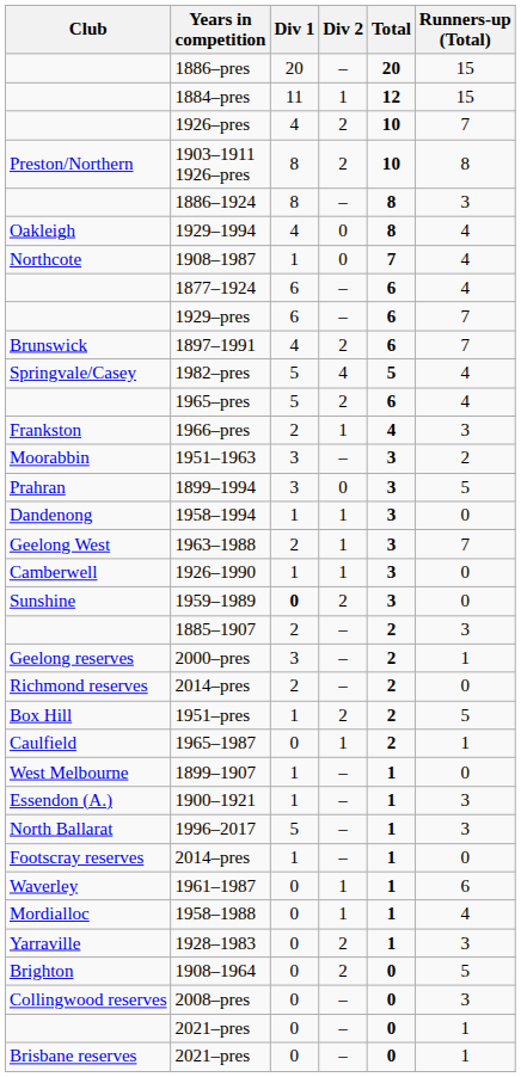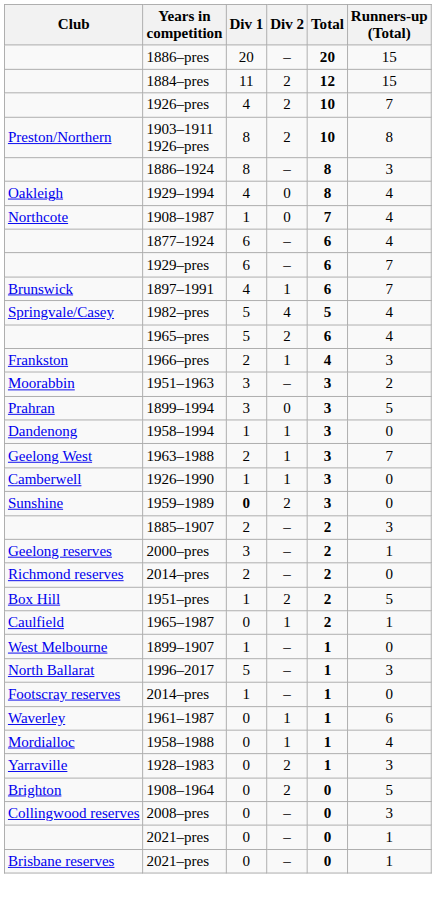 <table class="wikitable sortable" style=text-align:center>
 <tr>
 <th>Club</th>
 <th>Years in<br>competition</th>
 <th>Div 1</th>
 <th>Div 2</th>
 <th>Total</th>
 <th>Runners-up<br>(Total)</th>
 </tr>
 <tr>
 <td align=left></td>
 <td align=left>1886–pres</td>
 <td>20</td>
 <td>–</td>
 <td><strong>20</strong></td>
 <td>15</td>
 </tr>
 <tr>
 <td align=left></td>
 <td align=left>1884–pres</td>
 <td>11</td>
-<td>1</td>
+<td>2</td>
 <td><strong>12</strong></td>
 <td>15</td>
 </tr>
 <tr>
 <td align=left></td>
 <td align=left>1926–pres</td>
 <td>4</td>
 <td>2</td>
 <td><strong>10</strong></td>
 <td>7</td>
 </tr>
 <tr>
 <td align=left><a href='#'>Preston/Northern</a></td>
 <td align=left>1903–1911<br>1926–pres</td>
 <td>8</td>
 <td>2</td>
 <td><strong>10</strong></td>
 <td>8</td>
 </tr>
 <tr>
 <td align=left></td>
 <td align=left>1886–1924</td>
 <td>8</td>
 <td>–</td>
 <td><strong>8</strong></td>
 <td>3</td>
 </tr>
 <tr>
 <td align=left><a href='#'>Oakleigh</a></td>
 <td align=left>1929–1994</td>
 <td>4</td>
 <td>0</td>
 <td><strong>8</strong></td>
 <td>4</td>
 </tr>
 <tr>
 <td align=left><a href='#'>Northcote</a></td>
 <td align=left>1908–1987</td>
 <td>1</td>
 <td>0</td>
 <td><strong>7</strong></td>
 <td>4</td>
 </tr>
 <tr>
 <td align=left></td>
 <td align=left>1877–1924</td>
 <td>6</td>
 <td>–</td>
 <td><strong>6</strong></td>
 <td>4</td>
 </tr>
 <tr>
 <td align=left></td>
 <td align=left>1929–pres</td>
 <td>6</td>
 <td>–</td>
 <td><strong>6</strong></td>
 <td>7</td>
 </tr>
 <tr>
 <td align=left><a href='#'>Brunswick</a></td>
 <td align=left>1897–1991</td>
 <td>4</td>
-<td>2</td>
+<td>1</td>
 <td><strong>6</strong></td>
 <td>7</td>
 </tr>
 <tr>
 <td align=left><a href='#'>Springvale/Casey</a></td>
 <td align=left>1982–pres</td>
 <td>5</td>
 <td>4</td>
 <td><strong>5</strong></td>
 <td>4</td>
 </tr>
 <tr>
 <td align=left></td>
 <td align=left>1965–pres</td>
 <td>5</td>
 <td>2</td>
 <td><strong>6</strong></td>
 <td>4</td>
 </tr>
 <tr>
 <td align=left><a href='#'>Frankston</a></td>
 <td align=left>1966–pres</td>
 <td>2</td>
 <td>1</td>
 <td><strong>4</strong></td>
 <td>3</td>
 </tr>
 <tr>
 <td align=left><a href='#'>Moorabbin</a></td>
 <td align=left>1951–1963</td>
 <td>3</td>
 <td>–</td>
 <td><strong>3</strong></td>
 <td>2</td>
 </tr>
 <tr>
 <td align=left><a href='#'>Prahran</a></td>
 <td align=left>1899–1994</td>
 <td>3</td>
 <td>0</td>
 <td><strong>3</strong></td>
 <td>5</td>
 </tr>
 <tr>
 <td align=left><a href='#'>Dandenong</a></td>
 <td align=left>1958–1994</td>
 <td>1</td>
 <td>1</td>
 <td><strong>3</strong></td>
 <td>0</td>
 </tr>
 <tr>
 <td align=left><a href='#'>Geelong West</a></td>
 <td align=left>1963–1988</td>
 <td>2</td>
 <td>1</td>
 <td><strong>3</strong></td>
 <td>7</td>
 </tr>
 <tr>
 <td align=left><a href='#'>Camberwell</a></td>
 <td align=left>1926–1990</td>
 <td>1</td>
 <td>1</td>
 <td><strong>3</strong></td>
 <td>0</td>
 </tr>
 <tr>
 <td align=left><a href='#'>Sunshine</a></td>
 <td align=left>1959–1989</td>
 <td><strong>0</strong></td>
 <td>2</td>
 <td><strong>3</strong></td>
 <td>0</td>
 </tr>
 <tr>
 <td align=left></td>
 <td align=left>1885–1907</td>
 <td>2</td>
 <td>–</td>
 <td><strong>2</strong></td>
 <td>3</td>
 </tr>
 <tr>
 <td align=left><a href='#'>Geelong reserves</a></td>
 <td align=left>2000–pres</td>
 <td>3</td>
 <td>–</td>
 <td><strong>2</strong></td>
 <td>1</td>
 </tr>
 <tr>
 <td align=left><a href='#'>Richmond reserves</a></td>
 <td align=left>2014–pres</td>
 <td>2</td>
 <td>–</td>
 <td><strong>2</strong></td>
 <td>0</td>
 </tr>
 <tr>
 <td align=left><a href='#'>Box Hill</a></td>
 <td align=left>1951–pres</td>
 <td>1</td>
 <td>2</td>
 <td><strong>2</strong></td>
 <td>5</td>
 </tr>
 <tr>
 <td align=left><a href='#'>Caulfield</a></td>
 <td align=left>1965–1987</td>
 <td>0</td>
 <td>1</td>
 <td><strong>2</strong></td>
 <td>1</td>
 </tr>
 <tr>
 <td align=left><a href='#'>West Melbourne</a></td>
 <td align=left>1899–1907</td>
 <td>1</td>
 <td>–</td>
 <td><strong>1</strong></td>
 <td>0</td>
 </tr>
 <tr>
-<td align=left><a href='#'>Essendon (A.)</a></td>
-<td align=left>1900–1921</td>
-<td>1</td>
-<td>–</td>
-<td><strong>1</strong></td>
-<td>3</td>
-</tr>
-<tr>
 <td align=left><a href='#'>North Ballarat</a></td>
 <td align=left>1996–2017</td>
 <td>5</td>
 <td>–</td>
 <td><strong>1</strong></td>
 <td>3</td>
 </tr>
 <tr>
 <td align=left><a href='#'>Footscray reserves</a></td>
 <td align=left>2014–pres</td>
 <td>1</td>
 <td>–</td>
 <td><strong>1</strong></td>
 <td>0</td>
 </tr>
 <tr>
 <td align=left><a href='#'>Waverley</a></td>
 <td align=left>1961–1987</td>
 <td>0</td>
 <td>1</td>
 <td><strong>1</strong></td>
 <td>6</td>
 </tr>
 <tr>
 <td align=left><a href='#'>Mordialloc</a></td>
 <td align=left>1958–1988</td>
 <td>0</td>
 <td>1</td>
 <td><strong>1</strong></td>
 <td>4</td>
 </tr>
 <tr>
 <td align=left><a href='#'>Yarraville</a></td>
 <td align=left>1928–1983</td>
 <td>0</td>
 <td>2</td>
 <td><strong>1</strong></td>
 <td>3</td>
 </tr>
 <tr>
 <td align=left><a href='#'>Brighton</a></td>
 <td align=left>1908–1964</td>
 <td>0</td>
 <td>2</td>
 <td><strong>0</strong></td>
 <td>5</td>
 </tr>
 <tr>
 <td align=left><a href='#'>Collingwood reserves</a></td>
 <td align=left>2008–pres</td>
 <td>0</td>
 <td>–</td>
 <td><strong>0</strong></td>
 <td>3</td>
 </tr>
 <tr>
 <td align=left></td>
 <td align=left>2021–pres</td>
 <td>0</td>
 <td>–</td>
 <td><strong>0</strong></td>
 <td>1</td>
 </tr>
 <tr>
 <td align=left><a href='#'>Brisbane reserves</a></td>
 <td align=left>2021–pres</td>
 <td>0</td>
 <td>–</td>
 <td><strong>0</strong></td>
 <td>1</td>
 </tr>
 </table>
